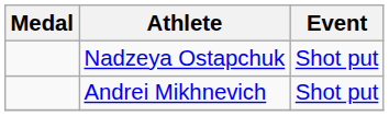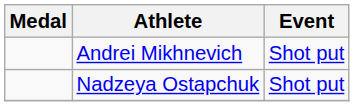 <table class="wikitable" style="font-size:90%">
 <tr>
 <th>Medal</th>
 <th>Athlete</th>
 <th>Event</th>
 </tr>
 <tr>
 <td></td>
-<td><a href='#'>Nadzeya Ostapchuk</a></td>
+<td><a href='#'>Andrei Mikhnevich</a></td>
 <td><a href='#'>Shot put</a></td>
 </tr>
 <tr>
 <td></td>
-<td><a href='#'>Andrei Mikhnevich</a></td>
+<td><a href='#'>Nadzeya Ostapchuk</a></td>
 <td><a href='#'>Shot put</a></td>
 </tr>
 <tr>
 </tr>
 </table>
